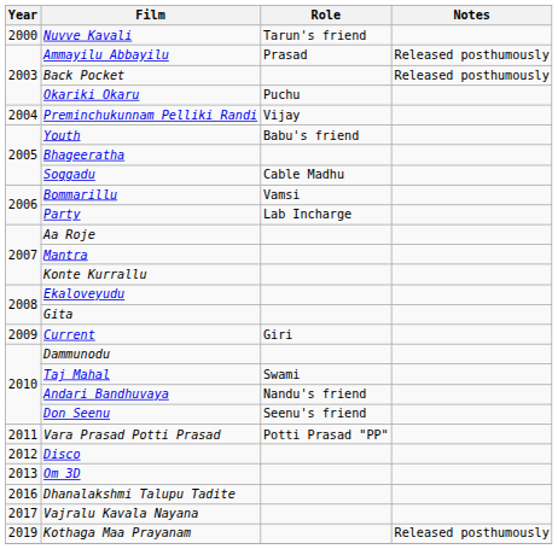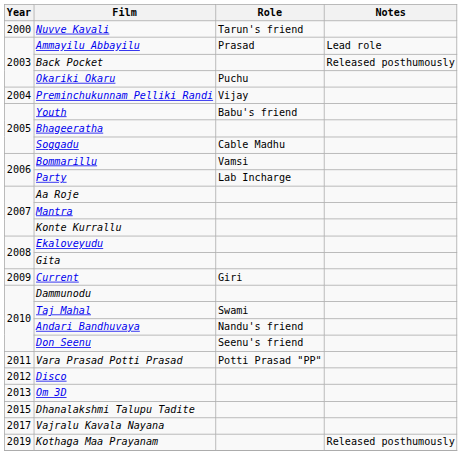 <table class="wikitable">
 <tr>
 <th>Year</th>
 <th>Film</th>
 <th>Role</th>
 <th>Notes</th>
 </tr>
 <tr>
 <td>2000</td>
 <td><em><a href='#'>Nuvve Kavali</a></em></td>
 <td>Tarun's friend</td>
 <td></td>
 </tr>
 <tr>
 <td rowspan="3">2003</td>
 <td><em><a href='#'>Ammayilu Abbayilu</a></em></td>
 <td>Prasad</td>
-<td>Released posthumously</td>
+<td>Lead role</td>
 </tr>
 <tr>
 <td><em>Back Pocket</em></td>
 <td></td>
 <td>Released posthumously</td>
 </tr>
 <tr>
 <td><em><a href='#'>Okariki Okaru</a></em></td>
 <td>Puchu</td>
 <td></td>
 </tr>
 <tr>
 <td rowspan="1">2004</td>
 <td><em><a href='#'>Preminchukunnam Pelliki Randi</a></em></td>
 <td>Vijay</td>
 <td></td>
 </tr>
 <tr>
 <td rowspan="3">2005</td>
 <td><em><a href='#'>Youth</a></em></td>
 <td>Babu's friend</td>
 <td></td>
 </tr>
 <tr>
 <td><em><a href='#'>Bhageeratha</a></em></td>
 <td></td>
 <td></td>
 </tr>
 <tr>
 <td><em><a href='#'>Soggadu</a></em></td>
 <td>Cable Madhu</td>
 <td></td>
 </tr>
 <tr>
 <td rowspan="2">2006</td>
 <td><em><a href='#'>Bommarillu</a></em></td>
 <td>Vamsi</td>
 <td></td>
 </tr>
 <tr>
 <td><em><a href='#'>Party</a></em></td>
 <td>Lab Incharge</td>
 <td></td>
 </tr>
 <tr>
 <td rowspan="3">2007</td>
 <td><em>Aa Roje</em></td>
 <td></td>
 <td></td>
 </tr>
 <tr>
 <td><em><a href='#'>Mantra</a></em></td>
 <td></td>
 <td></td>
 </tr>
 <tr>
 <td><em>Konte Kurrallu</em></td>
 <td></td>
 <td></td>
 </tr>
 <tr>
 <td rowspan="2">2008</td>
 <td><em><a href='#'>Ekaloveyudu</a></em></td>
 <td></td>
 <td></td>
 </tr>
 <tr>
 <td><em>Gita</em></td>
 <td></td>
 <td></td>
 </tr>
 <tr>
 <td>2009</td>
 <td><em><a href='#'>Current</a></em></td>
 <td>Giri</td>
 <td></td>
 </tr>
 <tr>
 <td rowspan="4">2010</td>
 <td><em>Dammunodu</em></td>
 <td></td>
 <td></td>
 </tr>
 <tr>
 <td><em><a href='#'>Taj Mahal</a></em></td>
 <td>Swami</td>
 <td></td>
 </tr>
 <tr>
 <td><em><a href='#'>Andari Bandhuvaya</a></em></td>
 <td>Nandu's friend</td>
 <td></td>
 </tr>
 <tr>
 <td><em><a href='#'>Don Seenu</a></em></td>
 <td>Seenu's friend</td>
 <td></td>
 </tr>
 <tr>
 <td>2011</td>
 <td><em>Vara Prasad Potti Prasad</em></td>
 <td>Potti Prasad "PP"</td>
 <td></td>
 </tr>
 <tr>
 <td>2012</td>
 <td><em><a href='#'>Disco</a></em></td>
 <td></td>
 <td></td>
 </tr>
 <tr>
 <td>2013</td>
 <td><em><a href='#'>Om 3D</a></em></td>
 <td></td>
 <td></td>
 </tr>
 <tr>
-<td>2016</td>
+<td>2015</td>
 <td><em>Dhanalakshmi Talupu Tadite</em></td>
 <td></td>
 <td></td>
 </tr>
 <tr>
 <td>2017</td>
 <td><em>Vajralu Kavala Nayana</em></td>
 <td></td>
 <td></td>
 </tr>
 <tr>
 <td>2019</td>
 <td><em>Kothaga Maa Prayanam</em></td>
 <td></td>
 <td>Released posthumously</td>
 </tr>
 <tr>
 </tr>
 </table>
